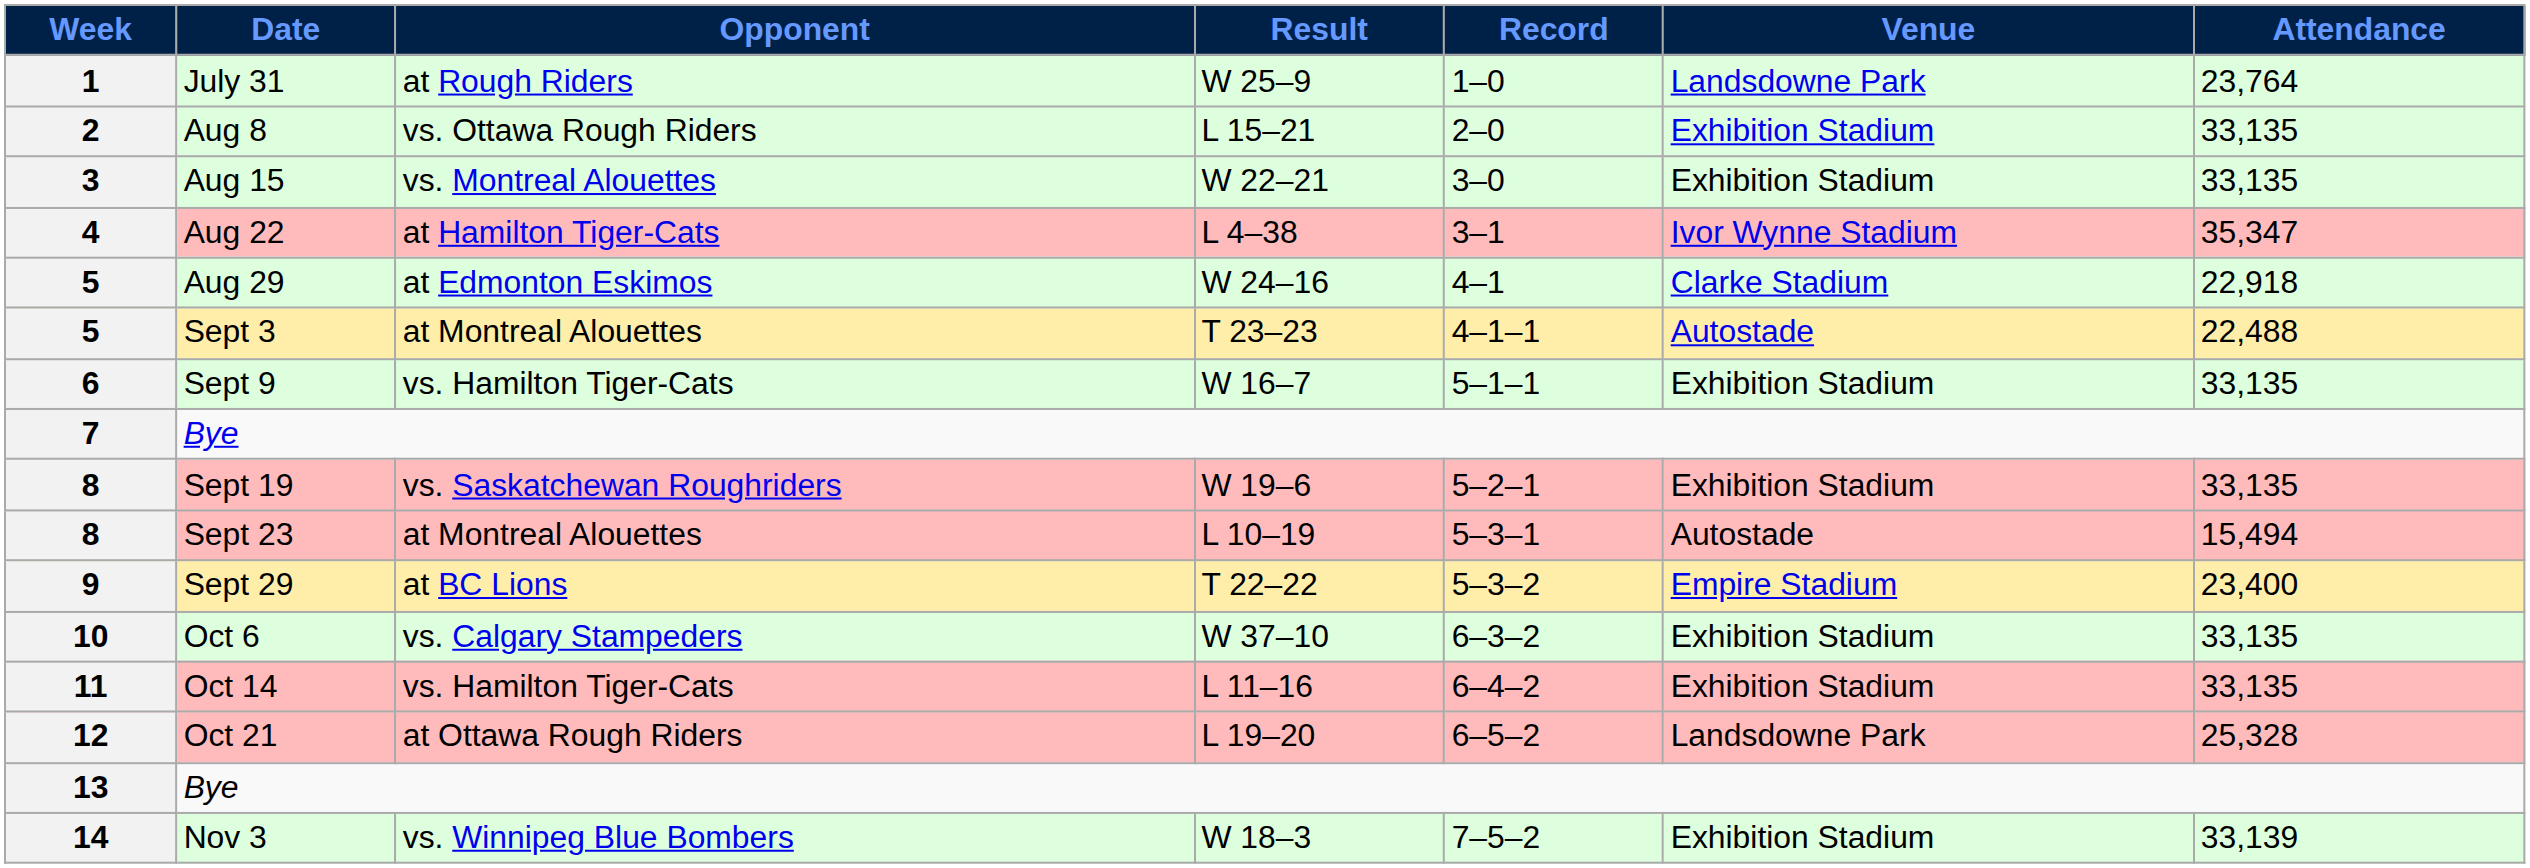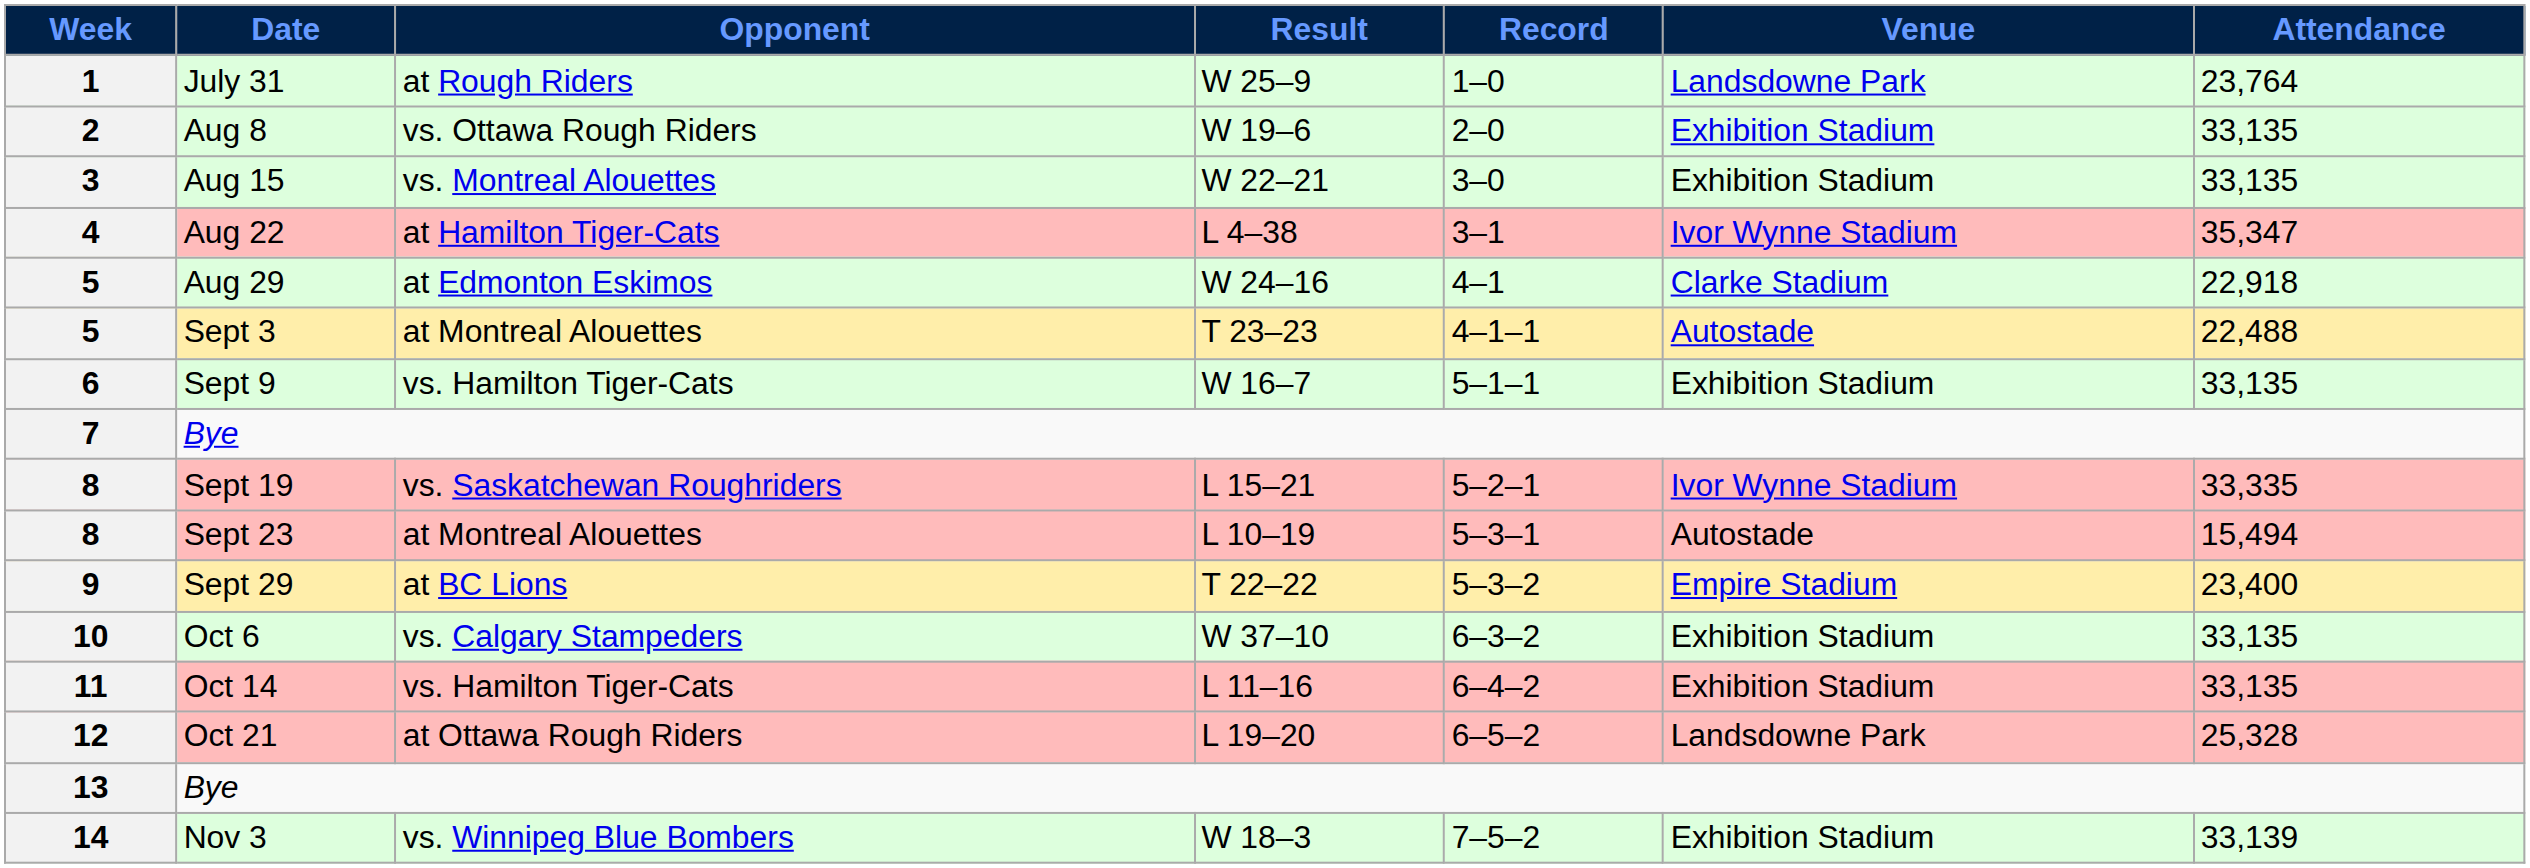 <table class="wikitable" width="80%">
 <tr align="center"  style="background:#002147;color:#6699FF;">
 <td><strong>Week</strong></td>
 <td><strong>Date</strong></td>
 <td><strong>Opponent</strong></td>
 <td><strong>Result</strong></td>
 <td><strong>Record</strong></td>
 <td><strong>Venue</strong></td>
 <td><strong>Attendance</strong></td>
 </tr>
 <tr style="background:#ddffdd">
 <th>1</th>
 <td>July 31</td>
 <td>at <a href='#'>Rough Riders</a></td>
 <td>W 25–9</td>
 <td>1–0</td>
 <td><a href='#'>Landsdowne Park</a></td>
 <td>23,764</td>
 </tr>
 <tr style="background:#ddffdd">
 <th>2</th>
 <td>Aug 8</td>
 <td>vs. Ottawa Rough Riders</td>
-<td>L 15–21</td>
+<td>W 19–6</td>
 <td>2–0</td>
 <td><a href='#'>Exhibition Stadium</a></td>
 <td>33,135</td>
 </tr>
 <tr style="background:#ddffdd">
 <th>3</th>
 <td>Aug 15</td>
 <td>vs. <a href='#'>Montreal Alouettes</a></td>
 <td>W 22–21</td>
 <td>3–0</td>
 <td>Exhibition Stadium</td>
 <td>33,135</td>
 </tr>
 <tr style="background:#ffbbbb">
 <th>4</th>
 <td>Aug 22</td>
 <td>at <a href='#'>Hamilton Tiger-Cats</a></td>
 <td>L 4–38</td>
 <td>3–1</td>
 <td><a href='#'>Ivor Wynne Stadium</a></td>
 <td>35,347</td>
 </tr>
 <tr style="background:#ddffdd">
 <th>5</th>
 <td>Aug 29</td>
 <td>at <a href='#'>Edmonton Eskimos</a></td>
 <td>W 24–16</td>
 <td>4–1</td>
 <td><a href='#'>Clarke Stadium</a></td>
 <td>22,918</td>
 </tr>
 <tr style="background:#ffeeaa">
 <th>5</th>
 <td>Sept 3</td>
 <td>at Montreal Alouettes</td>
 <td>T 23–23</td>
 <td>4–1–1</td>
 <td><a href='#'>Autostade</a></td>
 <td>22,488</td>
 </tr>
 <tr style="background:#ddffdd">
 <th>6</th>
 <td>Sept 9</td>
 <td>vs. Hamilton Tiger-Cats</td>
 <td>W 16–7</td>
 <td>5–1–1</td>
 <td>Exhibition Stadium</td>
 <td>33,135</td>
 </tr>
 <tr>
 <th>7</th>
 <td colspan=7><em><a href='#'>Bye</a></em></td>
 </tr>
 <tr style="background:#ffbbbb">
 <th>8</th>
 <td>Sept 19</td>
 <td>vs. <a href='#'>Saskatchewan Roughriders</a></td>
-<td>W 19–6</td>
+<td>L 15–21</td>
 <td>5–2–1</td>
-<td>Exhibition Stadium</td>
-<td>33,135</td>
+<td><a href='#'>Ivor Wynne Stadium</a></td>
+<td>33,335</td>
 </tr>
 <tr style="background:#ffbbbb">
 <th>8</th>
 <td>Sept 23</td>
 <td>at Montreal Alouettes</td>
 <td>L 10–19</td>
 <td>5–3–1</td>
 <td>Autostade</td>
 <td>15,494</td>
 </tr>
 <tr style="background:#ffeeaa">
 <th>9</th>
 <td>Sept 29</td>
 <td>at <a href='#'>BC Lions</a></td>
 <td>T 22–22</td>
 <td>5–3–2</td>
 <td><a href='#'>Empire Stadium</a></td>
 <td>23,400</td>
 </tr>
 <tr style="background:#ddffdd">
 <th>10</th>
 <td>Oct 6</td>
 <td>vs. <a href='#'>Calgary Stampeders</a></td>
 <td>W 37–10</td>
 <td>6–3–2</td>
 <td>Exhibition Stadium</td>
 <td>33,135</td>
 </tr>
 <tr style="background:#ffbbbb">
 <th>11</th>
 <td>Oct 14</td>
 <td>vs. Hamilton Tiger-Cats</td>
 <td>L 11–16</td>
 <td>6–4–2</td>
 <td>Exhibition Stadium</td>
 <td>33,135</td>
 </tr>
 <tr style="background:#ffbbbb">
 <th>12</th>
 <td>Oct 21</td>
 <td>at Ottawa Rough Riders</td>
 <td>L 19–20</td>
 <td>6–5–2</td>
 <td>Landsdowne Park</td>
 <td>25,328</td>
 </tr>
 <tr>
 <th>13</th>
 <td colspan=7><em>Bye</em></td>
 </tr>
 <tr style="background:#ddffdd">
 <th>14</th>
 <td>Nov 3</td>
 <td>vs. <a href='#'>Winnipeg Blue Bombers</a></td>
 <td>W 18–3</td>
 <td>7–5–2</td>
 <td>Exhibition Stadium</td>
 <td>33,139</td>
 </tr>
 </table>
